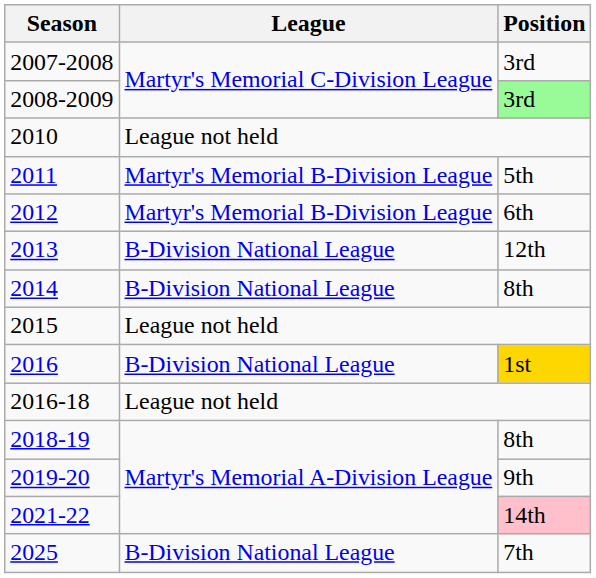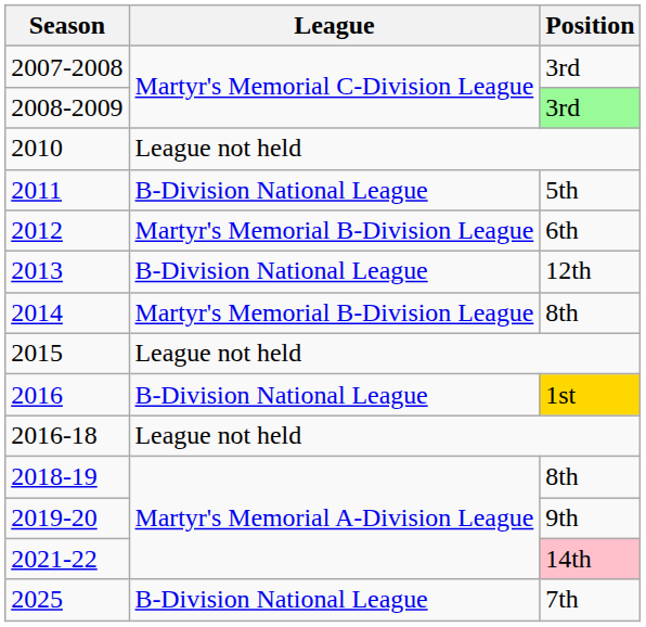 <table class="wikitable float-right">
 <tr>
 <th>Season</th>
 <th>League</th>
 <th>Position</th>
 </tr>
 <tr>
 <td>2007-2008</td>
 <td rowspan="2"><a href='#'>Martyr's Memorial C-Division League</a></td>
 <td>3rd</td>
 </tr>
 <tr>
 <td>2008-2009</td>
 <td bgcolor="palegreen">3rd</td>
 </tr>
 <tr>
 <td>2010</td>
 <td colspan="2">League not held</td>
 </tr>
 <tr>
 <td><a href='#'>2011</a></td>
-<td><a href='#'>Martyr's Memorial B-Division League</a></td>
+<td><a href='#'>B-Division National League</a></td>
 <td>5th</td>
 </tr>
 <tr>
 <td><a href='#'>2012</a></td>
 <td><a href='#'>Martyr's Memorial B-Division League</a></td>
 <td>6th</td>
 </tr>
 <tr>
 <td><a href='#'>2013</a></td>
 <td><a href='#'>B-Division National League</a></td>
 <td>12th</td>
 </tr>
 <tr>
 <td><a href='#'>2014</a></td>
-<td><a href='#'>B-Division National League</a></td>
+<td><a href='#'>Martyr's Memorial B-Division League</a></td>
 <td>8th</td>
 </tr>
 <tr>
 <td>2015</td>
 <td colspan="2">League not held</td>
 </tr>
 <tr>
 <td><a href='#'>2016</a></td>
 <td><a href='#'>B-Division National League</a></td>
 <td bgcolor="gold">1st</td>
 </tr>
 <tr>
 <td>2016-18</td>
 <td colspan="2">League not held</td>
 </tr>
 <tr>
 <td><a href='#'>2018-19</a></td>
 <td rowspan="3"><a href='#'>Martyr's Memorial A-Division League</a></td>
 <td>8th</td>
 </tr>
 <tr>
 <td><a href='#'>2019-20</a></td>
 <td>9th</td>
 </tr>
 <tr>
 <td><a href='#'>2021-22</a></td>
 <td bgcolor="pink">14th</td>
 </tr>
 <tr>
 <td><a href='#'>2025</a></td>
 <td><a href='#'>B-Division National League</a></td>
 <td>7th</td>
 </tr>
 </table>
